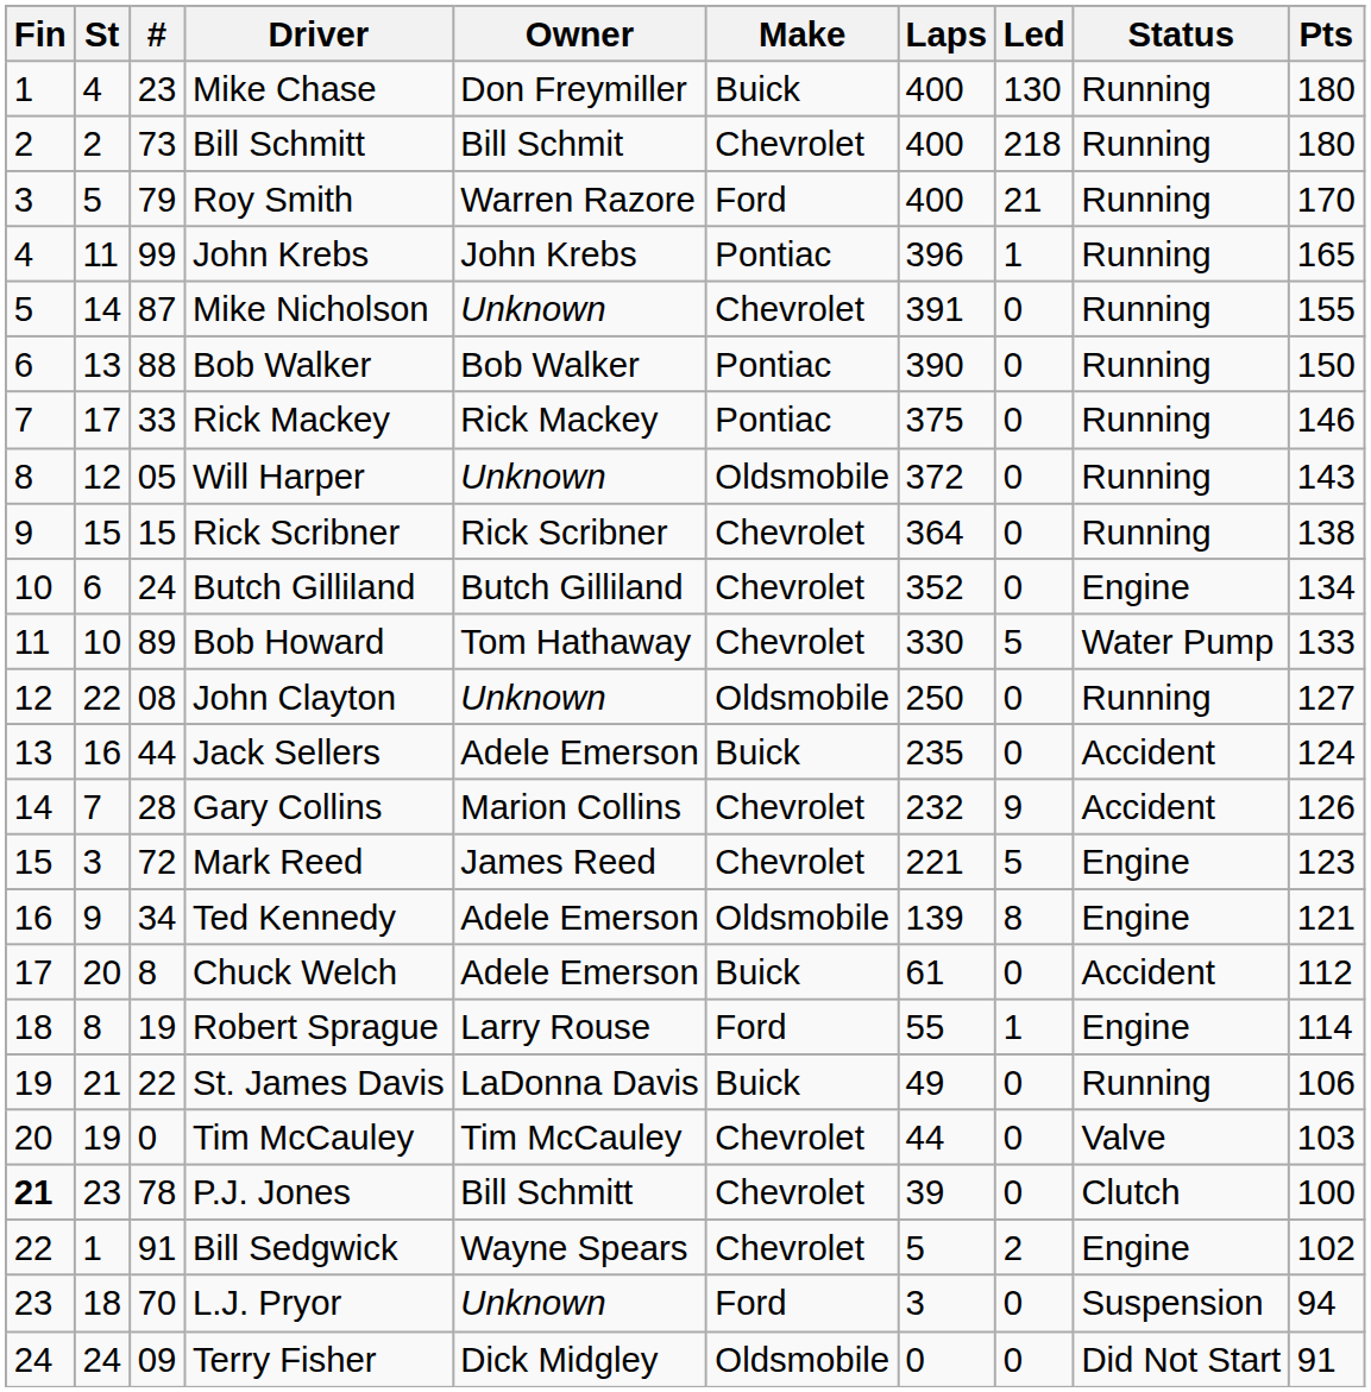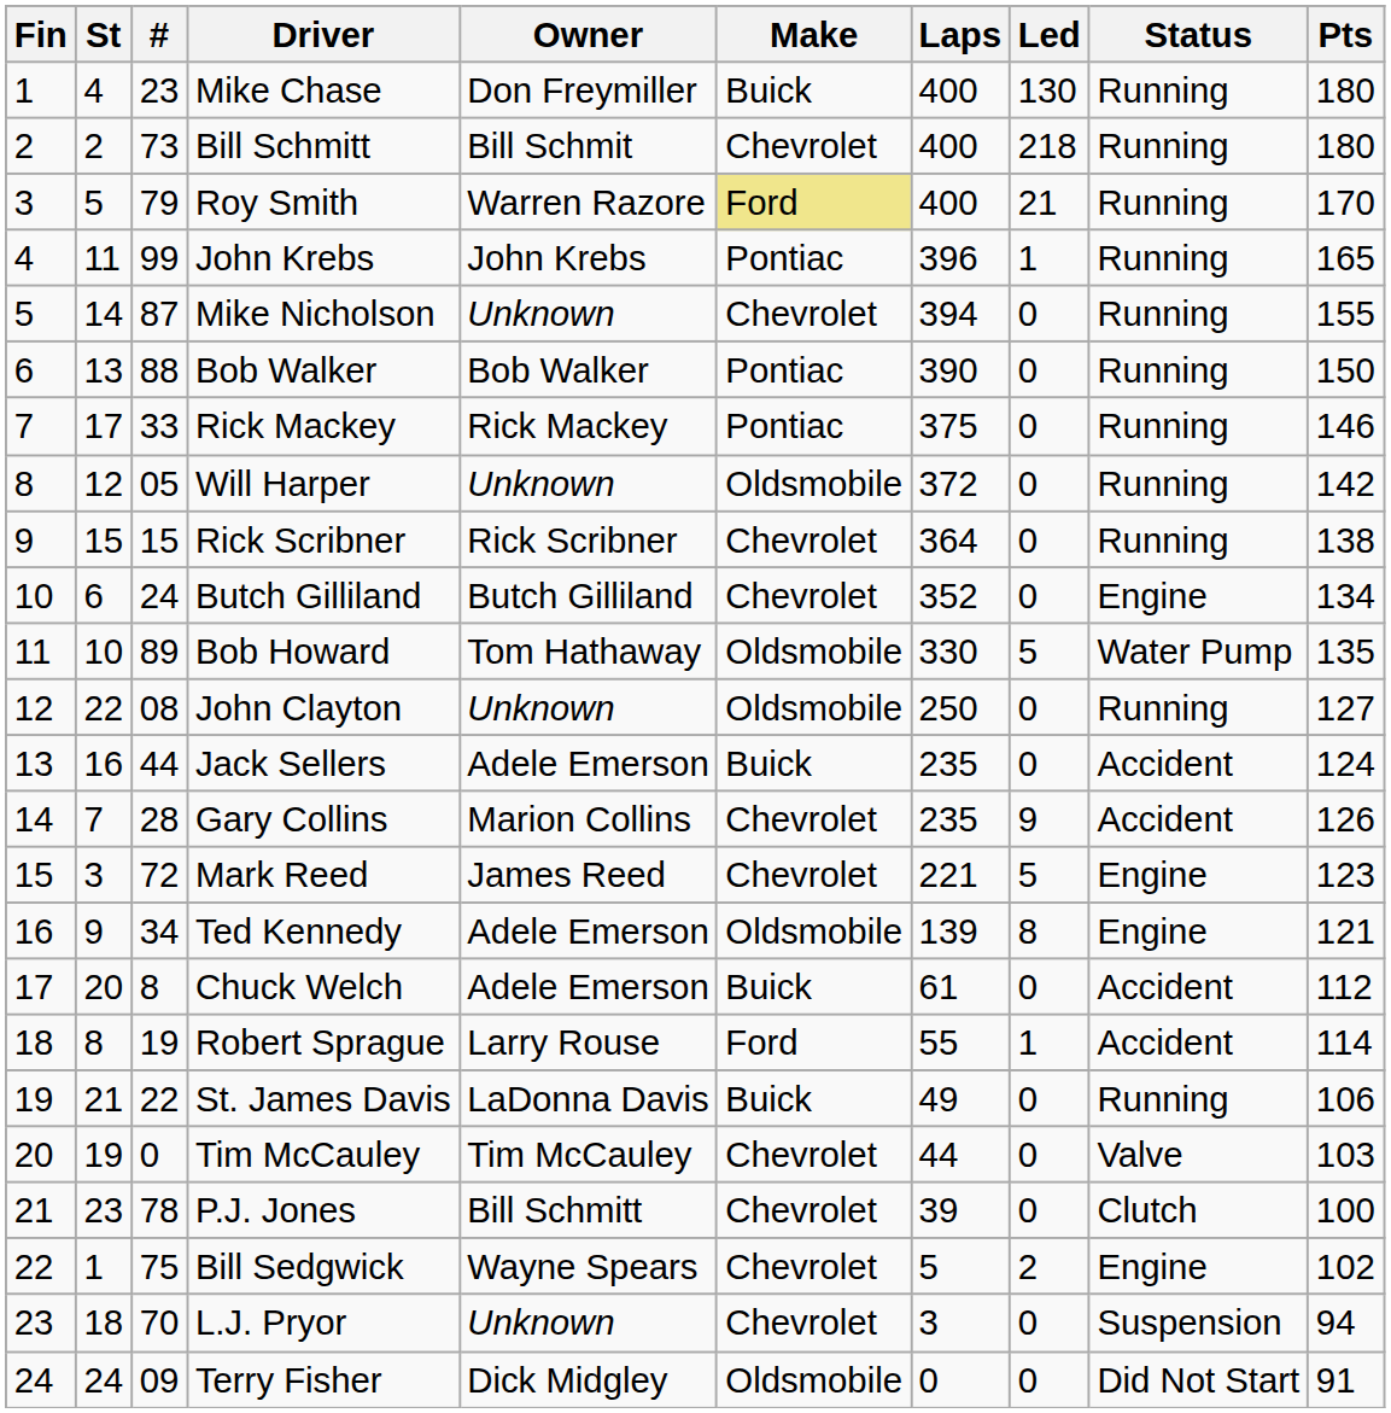 <table class="wikitable" style="font-size: 95%;">
 <tr>
 <th>Fin</th>
 <th>St</th>
 <th>#</th>
 <th>Driver</th>
 <th>Owner</th>
 <th>Make</th>
 <th>Laps</th>
 <th>Led</th>
 <th>Status</th>
 <th>Pts</th>
 </tr>
 <tr>
 <td>1</td>
 <td>4</td>
 <td>23</td>
 <td>Mike Chase</td>
 <td>Don Freymiller</td>
 <td>Buick</td>
 <td>400</td>
 <td>130</td>
 <td>Running</td>
 <td>180</td>
 </tr>
 <tr>
 <td>2</td>
 <td>2</td>
 <td>73</td>
 <td>Bill Schmitt</td>
 <td>Bill Schmit</td>
 <td>Chevrolet</td>
 <td>400</td>
 <td>218</td>
 <td>Running</td>
 <td>180</td>
 </tr>
 <tr>
 <td>3</td>
 <td>5</td>
 <td>79</td>
 <td>Roy Smith</td>
 <td>Warren Razore</td>
-<td>Ford</td>
+<td style="background: khaki;">Ford</td>
 <td>400</td>
 <td>21</td>
 <td>Running</td>
 <td>170</td>
 </tr>
 <tr>
 <td>4</td>
 <td>11</td>
 <td>99</td>
 <td>John Krebs</td>
 <td>John Krebs</td>
 <td>Pontiac</td>
 <td>396</td>
 <td>1</td>
 <td>Running</td>
 <td>165</td>
 </tr>
 <tr>
 <td>5</td>
 <td>14</td>
 <td>87</td>
 <td>Mike Nicholson</td>
 <td><em>Unknown</em></td>
 <td>Chevrolet</td>
-<td>391</td>
+<td>394</td>
 <td>0</td>
 <td>Running</td>
 <td>155</td>
 </tr>
 <tr>
 <td>6</td>
 <td>13</td>
 <td>88</td>
 <td>Bob Walker</td>
 <td>Bob Walker</td>
 <td>Pontiac</td>
 <td>390</td>
 <td>0</td>
 <td>Running</td>
 <td>150</td>
 </tr>
 <tr>
 <td>7</td>
 <td>17</td>
 <td>33</td>
 <td>Rick Mackey</td>
 <td>Rick Mackey</td>
 <td>Pontiac</td>
 <td>375</td>
 <td>0</td>
 <td>Running</td>
 <td>146</td>
 </tr>
 <tr>
 <td>8</td>
 <td>12</td>
 <td>05</td>
 <td>Will Harper</td>
 <td><em>Unknown</em></td>
 <td>Oldsmobile</td>
 <td>372</td>
 <td>0</td>
 <td>Running</td>
-<td>143</td>
+<td>142</td>
 </tr>
 <tr>
 <td>9</td>
 <td>15</td>
 <td>15</td>
 <td>Rick Scribner</td>
 <td>Rick Scribner</td>
 <td>Chevrolet</td>
 <td>364</td>
 <td>0</td>
 <td>Running</td>
 <td>138</td>
 </tr>
 <tr>
 <td>10</td>
 <td>6</td>
 <td>24</td>
 <td>Butch Gilliland</td>
 <td>Butch Gilliland</td>
 <td>Chevrolet</td>
 <td>352</td>
 <td>0</td>
 <td>Engine</td>
 <td>134</td>
 </tr>
 <tr>
 <td>11</td>
 <td>10</td>
 <td>89</td>
 <td>Bob Howard</td>
 <td>Tom Hathaway</td>
-<td>Chevrolet</td>
+<td>Oldsmobile</td>
 <td>330</td>
 <td>5</td>
 <td>Water Pump</td>
-<td>133</td>
+<td>135</td>
 </tr>
 <tr>
 <td>12</td>
 <td>22</td>
 <td>08</td>
 <td>John Clayton</td>
 <td><em>Unknown</em></td>
 <td>Oldsmobile</td>
 <td>250</td>
 <td>0</td>
 <td>Running</td>
 <td>127</td>
 </tr>
 <tr>
 <td>13</td>
 <td>16</td>
 <td>44</td>
 <td>Jack Sellers</td>
 <td>Adele Emerson</td>
 <td>Buick</td>
 <td>235</td>
 <td>0</td>
 <td>Accident</td>
 <td>124</td>
 </tr>
 <tr>
 <td>14</td>
 <td>7</td>
 <td>28</td>
 <td>Gary Collins</td>
 <td>Marion Collins</td>
 <td>Chevrolet</td>
-<td>232</td>
+<td>235</td>
 <td>9</td>
 <td>Accident</td>
 <td>126</td>
 </tr>
 <tr>
 <td>15</td>
 <td>3</td>
 <td>72</td>
 <td>Mark Reed</td>
 <td>James Reed</td>
 <td>Chevrolet</td>
 <td>221</td>
 <td>5</td>
 <td>Engine</td>
 <td>123</td>
 </tr>
 <tr>
 <td>16</td>
 <td>9</td>
 <td>34</td>
 <td>Ted Kennedy</td>
 <td>Adele Emerson</td>
 <td>Oldsmobile</td>
 <td>139</td>
 <td>8</td>
 <td>Engine</td>
 <td>121</td>
 </tr>
 <tr>
 <td>17</td>
 <td>20</td>
 <td>8</td>
 <td>Chuck Welch</td>
 <td>Adele Emerson</td>
 <td>Buick</td>
 <td>61</td>
 <td>0</td>
 <td>Accident</td>
 <td>112</td>
 </tr>
 <tr>
 <td>18</td>
 <td>8</td>
 <td>19</td>
 <td>Robert Sprague</td>
 <td>Larry Rouse</td>
 <td>Ford</td>
 <td>55</td>
 <td>1</td>
-<td>Engine</td>
+<td>Accident</td>
 <td>114</td>
 </tr>
 <tr>
 <td>19</td>
 <td>21</td>
 <td>22</td>
 <td>St. James Davis</td>
 <td>LaDonna Davis</td>
 <td>Buick</td>
 <td>49</td>
 <td>0</td>
 <td>Running</td>
 <td>106</td>
 </tr>
 <tr>
 <td>20</td>
 <td>19</td>
 <td>0</td>
 <td>Tim McCauley</td>
 <td>Tim McCauley</td>
 <td>Chevrolet</td>
 <td>44</td>
 <td>0</td>
 <td>Valve</td>
 <td>103</td>
 </tr>
 <tr>
-<td><strong>21</strong></td>
+<td>21</td>
 <td>23</td>
 <td>78</td>
 <td>P.J. Jones</td>
 <td>Bill Schmitt</td>
 <td>Chevrolet</td>
 <td>39</td>
 <td>0</td>
 <td>Clutch</td>
 <td>100</td>
 </tr>
 <tr>
 <td>22</td>
 <td>1</td>
-<td>91</td>
+<td>75</td>
 <td>Bill Sedgwick</td>
 <td>Wayne Spears</td>
 <td>Chevrolet</td>
 <td>5</td>
 <td>2</td>
 <td>Engine</td>
 <td>102</td>
 </tr>
 <tr>
 <td>23</td>
 <td>18</td>
 <td>70</td>
 <td>L.J. Pryor</td>
 <td><em>Unknown</em></td>
-<td>Ford</td>
+<td>Chevrolet</td>
 <td>3</td>
 <td>0</td>
 <td>Suspension</td>
 <td>94</td>
 </tr>
 <tr>
 <td>24</td>
 <td>24</td>
 <td>09</td>
 <td>Terry Fisher</td>
 <td>Dick Midgley</td>
 <td>Oldsmobile</td>
 <td>0</td>
 <td>0</td>
 <td>Did Not Start</td>
 <td>91</td>
 </tr>
 </table>
